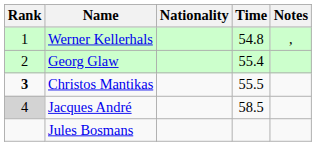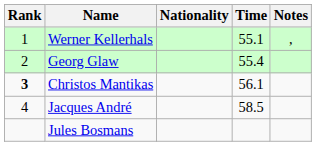 <table class="wikitable sortable" style="text-align:center">
 <tr>
 <th>Rank</th>
 <th>Name</th>
 <th>Nationality</th>
 <th>Time</th>
 <th>Notes</th>
 </tr>
 <tr bgcolor=ccffcc>
 <td>1</td>
 <td align=left><a href='#'>Werner Kellerhals</a></td>
 <td align=left></td>
-<td>54.8</td>
+<td>55.1</td>
 <td>, </td>
 </tr>
 <tr bgcolor=ccffcc>
 <td>2</td>
 <td align=left><a href='#'>Georg Glaw</a></td>
 <td align=left></td>
 <td>55.4</td>
 <td></td>
 </tr>
 <tr>
 <td><strong>3</strong></td>
 <td align=left><a href='#'>Christos Mantikas</a></td>
 <td align=left></td>
-<td>55.5</td>
+<td>56.1</td>
 <td></td>
 </tr>
 <tr>
-<td style="background: lightgrey;">4</td>
+<td>4</td>
 <td align=left><a href='#'>Jacques André</a></td>
 <td align=left></td>
 <td>58.5</td>
 <td></td>
 </tr>
 <tr>
 <td></td>
 <td align=left><a href='#'>Jules Bosmans</a></td>
 <td align=left></td>
 <td></td>
 <td></td>
 </tr>
 </table>
